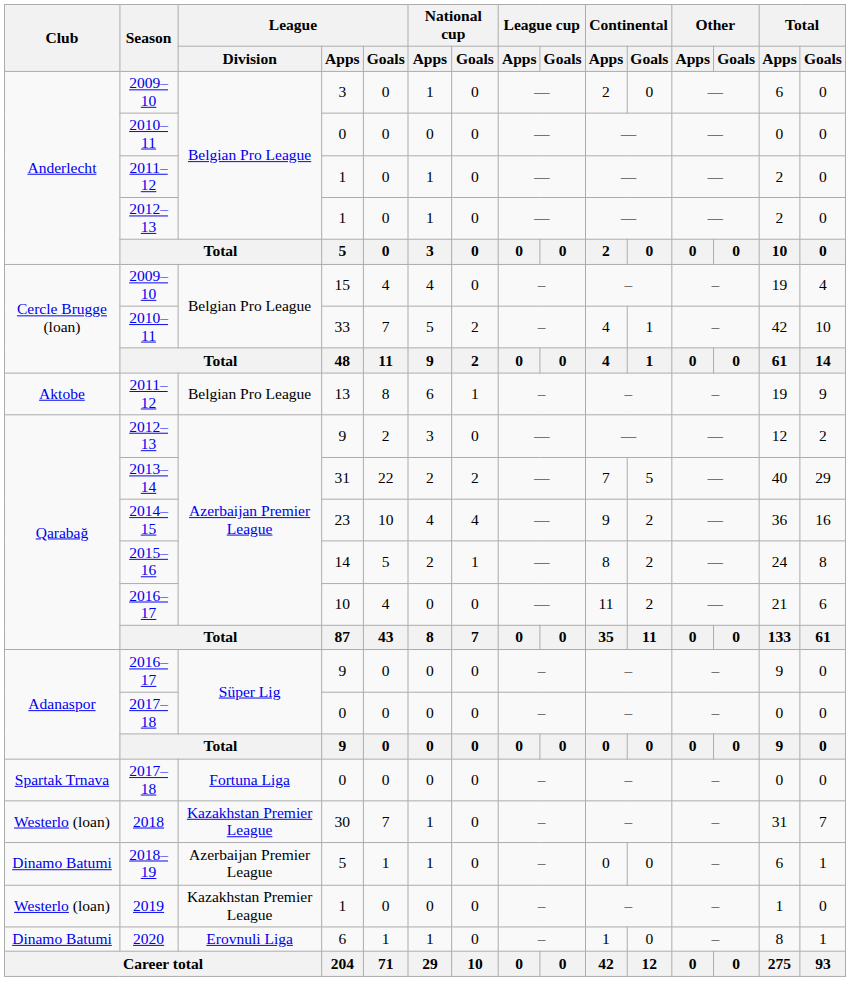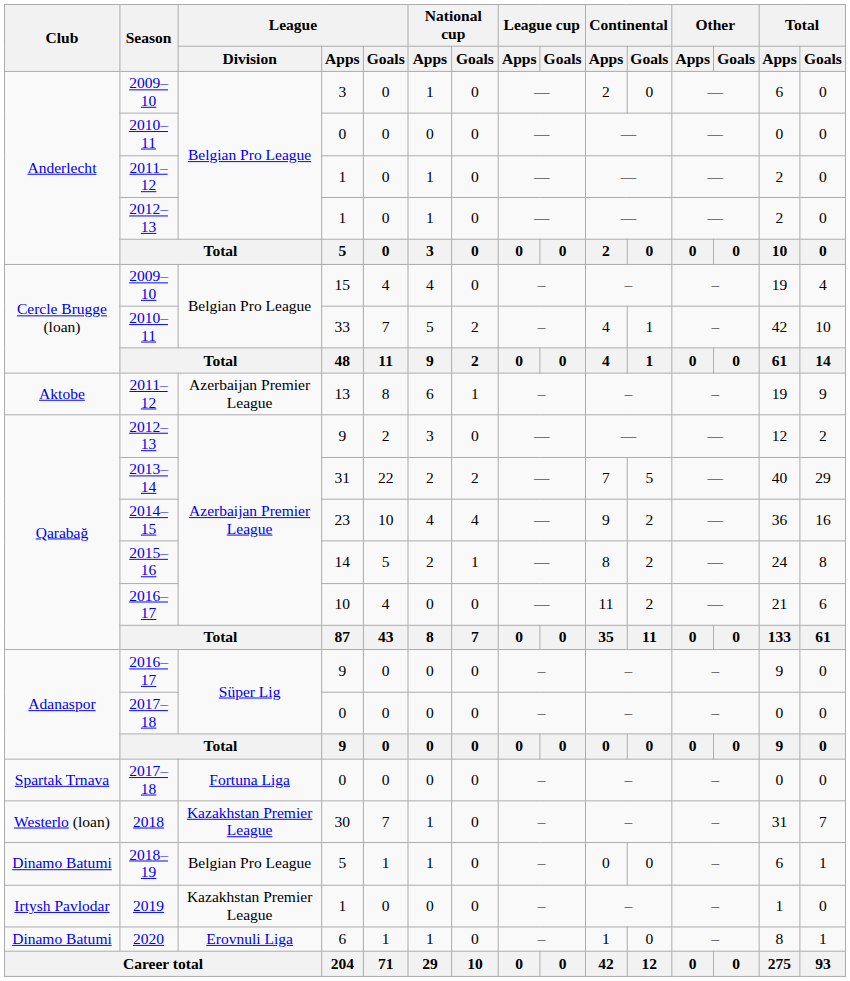 <table class="wikitable" style="text-align: center">
 <tr>
 <th rowspan="2">Club</th>
 <th rowspan="2">Season</th>
 <th colspan="3">League</th>
 <th colspan="2">National cup</th>
 <th colspan="2">League cup</th>
 <th colspan="2">Continental</th>
 <th colspan="2">Other</th>
 <th colspan="2">Total</th>
 </tr>
 <tr>
 <th>Division</th>
 <th>Apps</th>
 <th>Goals</th>
 <th>Apps</th>
 <th>Goals</th>
 <th>Apps</th>
 <th>Goals</th>
 <th>Apps</th>
 <th>Goals</th>
 <th>Apps</th>
 <th>Goals</th>
 <th>Apps</th>
 <th>Goals</th>
 </tr>
 <tr>
 <td rowspan="5"><a href='#'>Anderlecht</a></td>
 <td><a href='#'>2009–10</a></td>
 <td rowspan="4"><a href='#'>Belgian Pro League</a></td>
 <td>3</td>
 <td>0</td>
 <td>1</td>
 <td>0</td>
 <td colspan="2">—</td>
 <td>2</td>
 <td>0</td>
 <td colspan="2">—</td>
 <td>6</td>
 <td>0</td>
 </tr>
 <tr>
 <td><a href='#'>2010–11</a></td>
 <td>0</td>
 <td>0</td>
 <td>0</td>
 <td>0</td>
 <td colspan="2">—</td>
 <td colspan="2">—</td>
 <td colspan="2">—</td>
 <td>0</td>
 <td>0</td>
 </tr>
 <tr>
 <td><a href='#'>2011–12</a></td>
 <td>1</td>
 <td>0</td>
 <td>1</td>
 <td>0</td>
 <td colspan="2">—</td>
 <td colspan="2">—</td>
 <td colspan="2">—</td>
 <td>2</td>
 <td>0</td>
 </tr>
 <tr>
 <td><a href='#'>2012–13</a></td>
 <td>1</td>
 <td>0</td>
 <td>1</td>
 <td>0</td>
 <td colspan="2">—</td>
 <td colspan="2">—</td>
 <td colspan="2">—</td>
 <td>2</td>
 <td>0</td>
 </tr>
 <tr>
 <th colspan="2">Total</th>
 <th>5</th>
 <th>0</th>
 <th>3</th>
 <th>0</th>
 <th>0</th>
 <th>0</th>
 <th>2</th>
 <th>0</th>
 <th>0</th>
 <th>0</th>
 <th>10</th>
 <th>0</th>
 </tr>
 <tr>
 <td rowspan="3"><a href='#'>Cercle Brugge</a> (loan)</td>
 <td><a href='#'>2009–10</a></td>
 <td rowspan="2">Belgian Pro League</td>
 <td>15</td>
 <td>4</td>
 <td>4</td>
 <td>0</td>
 <td colspan="2">–</td>
 <td colspan="2">–</td>
 <td colspan="2">–</td>
 <td>19</td>
 <td>4</td>
 </tr>
 <tr>
 <td><a href='#'>2010–11</a></td>
 <td>33</td>
 <td>7</td>
 <td>5</td>
 <td>2</td>
 <td colspan="2">–</td>
 <td>4</td>
 <td>1</td>
 <td colspan="2">–</td>
 <td>42</td>
 <td>10</td>
 </tr>
 <tr>
 <th colspan="2">Total</th>
 <th>48</th>
 <th>11</th>
 <th>9</th>
 <th>2</th>
 <th>0</th>
 <th>0</th>
 <th>4</th>
 <th>1</th>
 <th>0</th>
 <th>0</th>
 <th>61</th>
 <th>14</th>
 </tr>
 <tr>
 <td><a href='#'>Aktobe</a></td>
 <td><a href='#'>2011–12</a></td>
-<td>Belgian Pro League</td>
+<td>Azerbaijan Premier League</td>
 <td>13</td>
 <td>8</td>
 <td>6</td>
 <td>1</td>
 <td colspan="2">–</td>
 <td colspan="2">–</td>
 <td colspan="2">–</td>
 <td>19</td>
 <td>9</td>
 </tr>
 <tr>
 <td rowspan="6"><a href='#'>Qarabağ</a></td>
 <td><a href='#'>2012–13</a></td>
 <td rowspan="5"><a href='#'>Azerbaijan Premier League</a></td>
 <td>9</td>
 <td>2</td>
 <td>3</td>
 <td>0</td>
 <td colspan="2">—</td>
 <td colspan="2">—</td>
 <td colspan="2">—</td>
 <td>12</td>
 <td>2</td>
 </tr>
 <tr>
 <td><a href='#'>2013–14</a></td>
 <td>31</td>
 <td>22</td>
 <td>2</td>
 <td>2</td>
 <td colspan="2">—</td>
 <td>7</td>
 <td>5</td>
 <td colspan="2">—</td>
 <td>40</td>
 <td>29</td>
 </tr>
 <tr>
 <td><a href='#'>2014–15</a></td>
 <td>23</td>
 <td>10</td>
 <td>4</td>
 <td>4</td>
 <td colspan="2">—</td>
 <td>9</td>
 <td>2</td>
 <td colspan="2">—</td>
 <td>36</td>
 <td>16</td>
 </tr>
 <tr>
 <td><a href='#'>2015–16</a></td>
 <td>14</td>
 <td>5</td>
 <td>2</td>
 <td>1</td>
 <td colspan="2">—</td>
 <td>8</td>
 <td>2</td>
 <td colspan="2">—</td>
 <td>24</td>
 <td>8</td>
 </tr>
 <tr>
 <td><a href='#'>2016–17</a></td>
 <td>10</td>
 <td>4</td>
 <td>0</td>
 <td>0</td>
 <td colspan="2">—</td>
 <td>11</td>
 <td>2</td>
 <td colspan="2">—</td>
 <td>21</td>
 <td>6</td>
 </tr>
 <tr>
 <th colspan="2">Total</th>
 <th>87</th>
 <th>43</th>
 <th>8</th>
 <th>7</th>
 <th>0</th>
 <th>0</th>
 <th>35</th>
 <th>11</th>
 <th>0</th>
 <th>0</th>
 <th>133</th>
 <th>61</th>
 </tr>
 <tr>
 <td rowspan="3"><a href='#'>Adanaspor</a></td>
 <td><a href='#'>2016–17</a></td>
 <td rowspan="2"><a href='#'>Süper Lig</a></td>
 <td>9</td>
 <td>0</td>
 <td>0</td>
 <td>0</td>
 <td colspan="2">–</td>
 <td colspan="2">–</td>
 <td colspan="2">–</td>
 <td>9</td>
 <td>0</td>
 </tr>
 <tr>
 <td><a href='#'>2017–18</a></td>
 <td>0</td>
 <td>0</td>
 <td>0</td>
 <td>0</td>
 <td colspan="2">–</td>
 <td colspan="2">–</td>
 <td colspan="2">–</td>
 <td>0</td>
 <td>0</td>
 </tr>
 <tr>
 <th colspan="2">Total</th>
 <th>9</th>
 <th>0</th>
 <th>0</th>
 <th>0</th>
 <th>0</th>
 <th>0</th>
 <th>0</th>
 <th>0</th>
 <th>0</th>
 <th>0</th>
 <th>9</th>
 <th>0</th>
 </tr>
 <tr>
 <td><a href='#'>Spartak Trnava</a></td>
 <td><a href='#'>2017–18</a></td>
 <td><a href='#'>Fortuna Liga</a></td>
 <td>0</td>
 <td>0</td>
 <td>0</td>
 <td>0</td>
 <td colspan="2">–</td>
 <td colspan="2">–</td>
 <td colspan="2">–</td>
 <td>0</td>
 <td>0</td>
 </tr>
 <tr>
 <td><a href='#'>Westerlo</a> (loan)</td>
 <td><a href='#'>2018</a></td>
 <td><a href='#'>Kazakhstan Premier League</a></td>
 <td>30</td>
 <td>7</td>
 <td>1</td>
 <td>0</td>
 <td colspan="2">–</td>
 <td colspan="2">–</td>
 <td colspan="2">–</td>
 <td>31</td>
 <td>7</td>
 </tr>
 <tr>
 <td><a href='#'>Dinamo Batumi</a></td>
 <td><a href='#'>2018–19</a></td>
-<td>Azerbaijan Premier League</td>
+<td>Belgian Pro League</td>
 <td>5</td>
 <td>1</td>
 <td>1</td>
 <td>0</td>
 <td colspan="2">–</td>
 <td>0</td>
 <td>0</td>
 <td colspan="2">–</td>
 <td>6</td>
 <td>1</td>
 </tr>
 <tr>
-<td><a href='#'>Westerlo</a> (loan)</td>
+<td><a href='#'>Irtysh Pavlodar</a></td>
 <td><a href='#'>2019</a></td>
 <td>Kazakhstan Premier League</td>
 <td>1</td>
 <td>0</td>
 <td>0</td>
 <td>0</td>
 <td colspan="2">–</td>
 <td colspan="2">–</td>
 <td colspan="2">–</td>
 <td>1</td>
 <td>0</td>
 </tr>
 <tr>
 <td><a href='#'>Dinamo Batumi</a></td>
 <td><a href='#'>2020</a></td>
 <td><a href='#'>Erovnuli Liga</a></td>
 <td>6</td>
 <td>1</td>
 <td>1</td>
 <td>0</td>
 <td colspan="2">–</td>
 <td>1</td>
 <td>0</td>
 <td colspan="2">–</td>
 <td>8</td>
 <td>1</td>
 </tr>
 <tr>
 <th colspan="3">Career total</th>
 <th>204</th>
 <th>71</th>
 <th>29</th>
 <th>10</th>
 <th>0</th>
 <th>0</th>
 <th>42</th>
 <th>12</th>
 <th>0</th>
 <th>0</th>
 <th>275</th>
 <th>93</th>
 </tr>
 </table>
